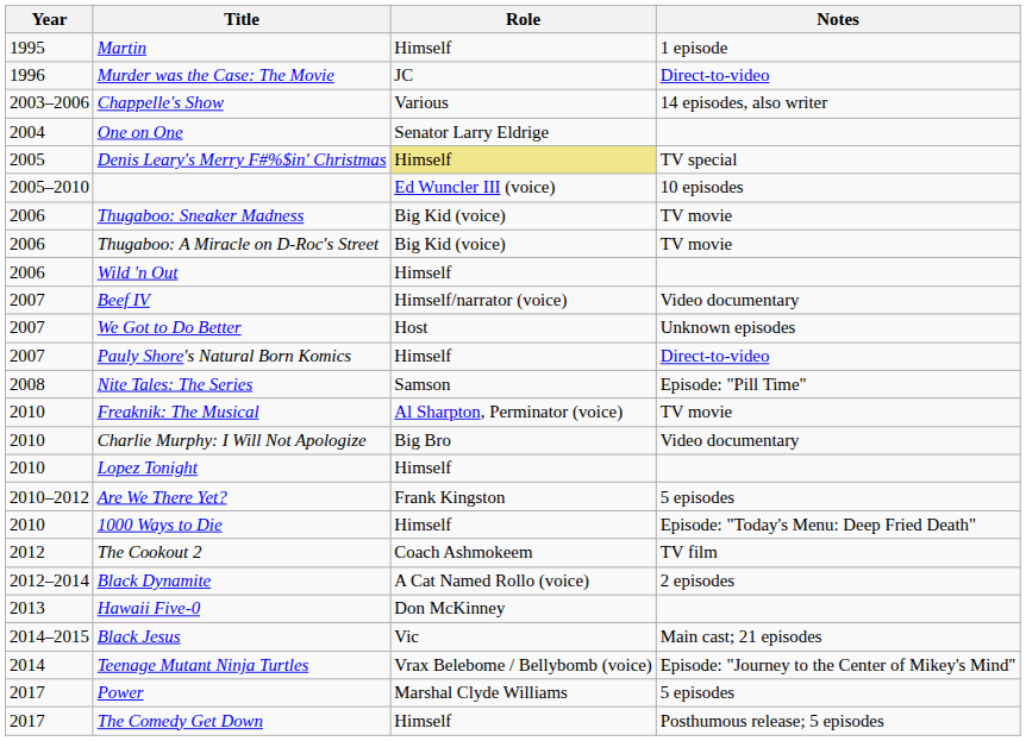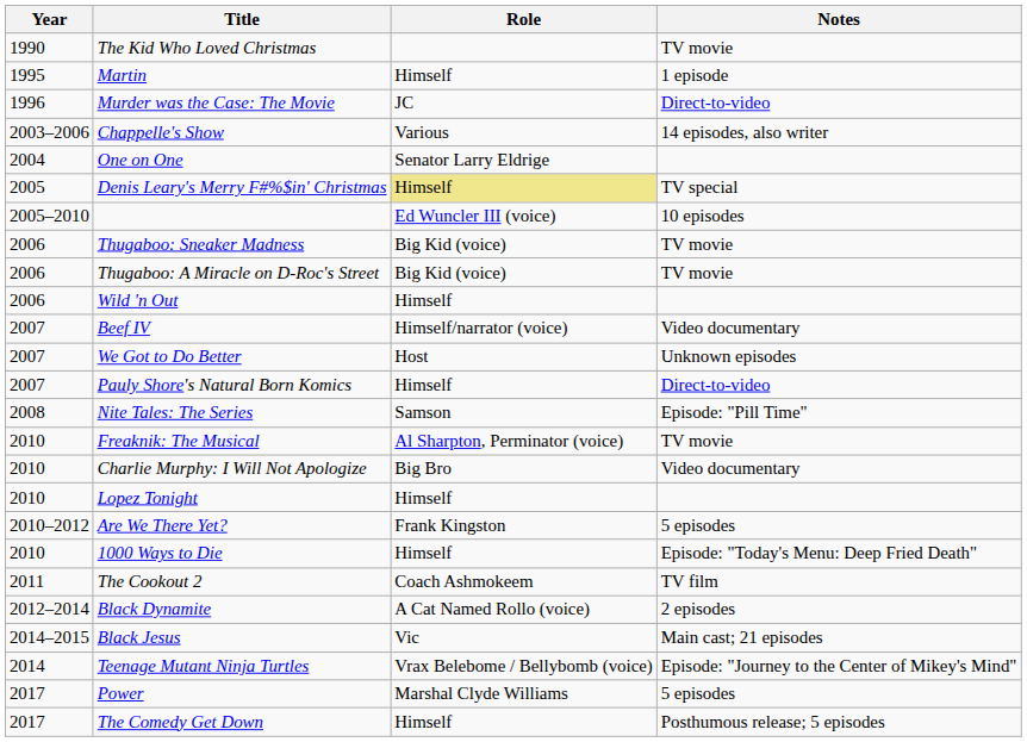 <table class="wikitable sortable">
 <tr>
 <th>Year</th>
 <th>Title</th>
 <th>Role</th>
 <th class="unsortable">Notes</th>
+</tr>
+<tr>
+<td>1990</td>
+<td><em>The Kid Who Loved Christmas</em></td>
+<td></td>
+<td>TV movie</td>
 </tr>
 <tr>
 <td>1995</td>
 <td><em><a href='#'>Martin</a></em></td>
 <td>Himself</td>
 <td>1 episode</td>
 </tr>
 <tr>
 <td>1996</td>
 <td><em><a href='#'>Murder was the Case: The Movie</a></em></td>
 <td>JC</td>
 <td><a href='#'>Direct-to-video</a></td>
 </tr>
 <tr>
 <td>2003–2006</td>
 <td><em><a href='#'>Chappelle's Show</a></em></td>
 <td>Various</td>
 <td>14 episodes, also writer</td>
 </tr>
 <tr>
 <td>2004</td>
 <td><em><a href='#'>One on One</a></em></td>
 <td>Senator Larry Eldrige</td>
 <td></td>
 </tr>
 <tr>
 <td>2005</td>
 <td><em><a href='#'>Denis Leary's Merry F#%$in' Christmas</a></em></td>
 <td style="background: khaki;">Himself</td>
 <td>TV special</td>
 </tr>
 <tr>
 <td>2005–2010</td>
 <td><em></em></td>
 <td><a href='#'>Ed Wuncler III</a> (voice)</td>
 <td>10 episodes</td>
 </tr>
 <tr>
 <td>2006</td>
 <td><em><a href='#'>Thugaboo: Sneaker Madness</a></em></td>
 <td>Big Kid (voice)</td>
 <td>TV movie</td>
 </tr>
 <tr>
 <td>2006</td>
 <td><em>Thugaboo: A Miracle on D-Roc's Street</em></td>
 <td>Big Kid (voice)</td>
 <td>TV movie</td>
 </tr>
 <tr>
 <td>2006</td>
 <td><em><a href='#'>Wild 'n Out</a></em></td>
 <td>Himself</td>
 <td></td>
 </tr>
 <tr>
 <td>2007</td>
 <td><em><a href='#'>Beef IV</a></em></td>
 <td>Himself/narrator (voice)</td>
 <td>Video documentary</td>
 </tr>
 <tr>
 <td>2007</td>
 <td><em><a href='#'>We Got to Do Better</a></em></td>
 <td>Host</td>
 <td>Unknown episodes</td>
 </tr>
 <tr>
 <td>2007</td>
 <td><em><a href='#'>Pauly Shore</a>'s Natural Born Komics</em></td>
 <td>Himself</td>
 <td><a href='#'>Direct-to-video</a></td>
 </tr>
 <tr>
 <td>2008</td>
 <td><em><a href='#'>Nite Tales: The Series</a></em></td>
 <td>Samson</td>
 <td>Episode: "Pill Time"</td>
 </tr>
 <tr>
 <td>2010</td>
 <td><em><a href='#'>Freaknik: The Musical</a></em></td>
 <td><a href='#'>Al Sharpton</a>, Perminator (voice)</td>
 <td>TV movie</td>
 </tr>
 <tr>
 <td>2010</td>
 <td><em>Charlie Murphy: I Will Not Apologize</em></td>
 <td>Big Bro</td>
 <td>Video documentary</td>
 </tr>
 <tr>
 <td>2010</td>
 <td><em><a href='#'>Lopez Tonight</a></em></td>
 <td>Himself</td>
 <td></td>
 </tr>
 <tr>
 <td>2010–2012</td>
 <td><em><a href='#'>Are We There Yet?</a></em></td>
 <td>Frank Kingston</td>
 <td>5 episodes</td>
 </tr>
 <tr>
 <td>2010</td>
 <td><em><a href='#'>1000 Ways to Die</a></em></td>
 <td>Himself</td>
 <td>Episode: "Today's Menu: Deep Fried Death"</td>
 </tr>
 <tr>
-<td>2012</td>
+<td>2011</td>
 <td><em>The Cookout 2</em></td>
 <td>Coach Ashmokeem</td>
 <td>TV film</td>
 </tr>
 <tr>
 <td>2012–2014</td>
 <td><em><a href='#'>Black Dynamite</a></em></td>
 <td>A Cat Named Rollo (voice)</td>
 <td>2 episodes</td>
-</tr>
-<tr>
-<td>2013</td>
-<td><em><a href='#'>Hawaii Five-0</a></em></td>
-<td>Don McKinney</td>
-<td></td>
 </tr>
 <tr>
 <td>2014–2015</td>
 <td><em><a href='#'>Black Jesus</a></em></td>
 <td>Vic</td>
 <td>Main cast; 21 episodes</td>
 </tr>
 <tr>
 <td>2014</td>
 <td><em><a href='#'>Teenage Mutant Ninja Turtles</a></em></td>
 <td>Vrax Belebome / Bellybomb (voice)</td>
 <td>Episode: "Journey to the Center of Mikey's Mind"</td>
 </tr>
 <tr>
 <td>2017</td>
 <td><em><a href='#'>Power</a></em></td>
 <td>Marshal Clyde Williams</td>
 <td>5 episodes</td>
 </tr>
 <tr>
 <td>2017</td>
 <td><em><a href='#'>The Comedy Get Down</a></em></td>
 <td>Himself</td>
 <td>Posthumous release; 5 episodes</td>
 </tr>
 </table>
